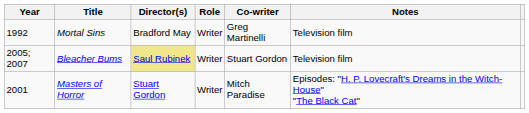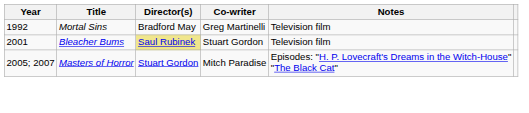 <table class="wikitable plainrowheaders sortable">
 <tr>
 <th>Year</th>
 <th>Title</th>
 <th>Director(s)</th>
-<th>Role</th>
 <th>Co-writer</th>
 <th>Notes</th>
 <th></th>
 </tr>
 <tr>
 <td>1992</td>
 <td><em>Mortal Sins</em></td>
 <td>Bradford May</td>
-<td>Writer</td>
 <td>Greg Martinelli</td>
 <td>Television film</td>
 <td></td>
 </tr>
 <tr>
-<td>2005; 2007</td>
+<td>2001</td>
 <td><em><a href='#'>Bleacher Bums</a></em></td>
 <td style="background: khaki;"><a href='#'>Saul Rubinek</a></td>
-<td>Writer</td>
 <td>Stuart Gordon</td>
 <td>Television film</td>
 <td></td>
 </tr>
 <tr>
-<td>2001</td>
+<td>2005; 2007</td>
 <td><em><a href='#'>Masters of Horror</a></em></td>
 <td><a href='#'>Stuart Gordon</a></td>
-<td>Writer</td>
 <td>Mitch Paradise</td>
 <td>Episodes: "<a href='#'>H. P. Lovecraft's Dreams in the Witch-House</a>"<br>"<a href='#'>The Black Cat</a>"</td>
 <td></td>
 </tr>
 </table>
